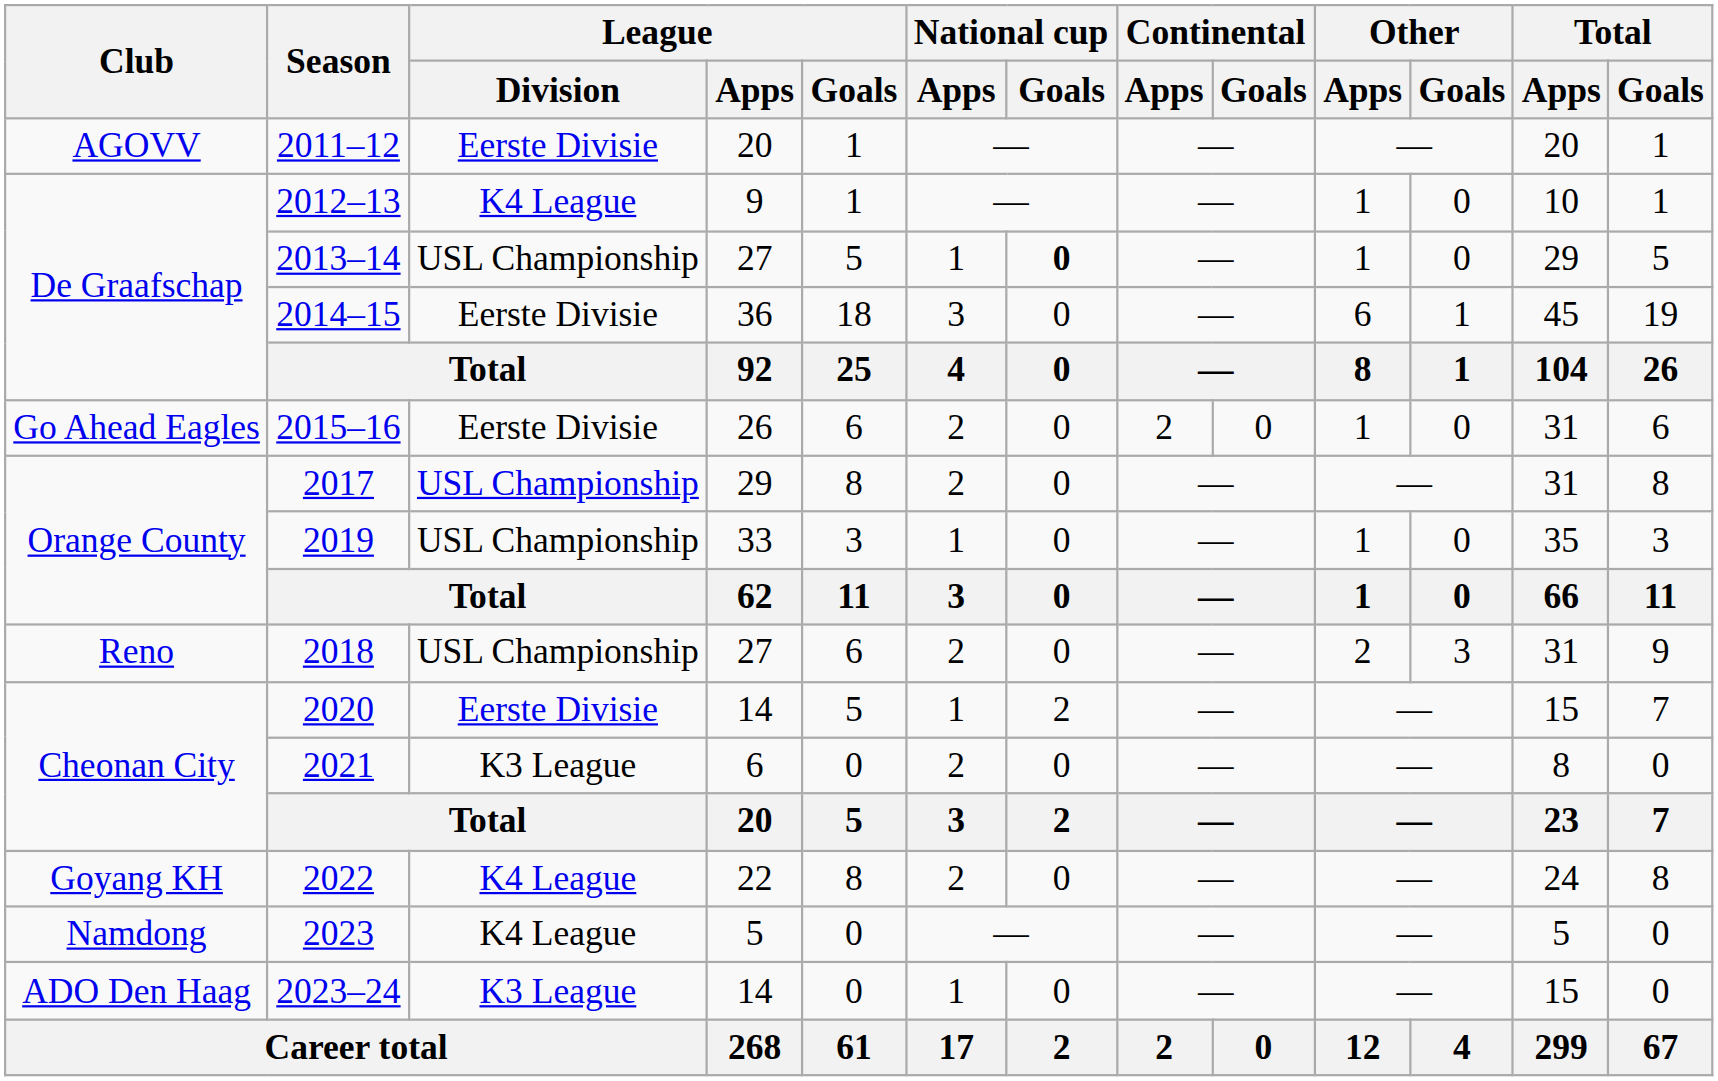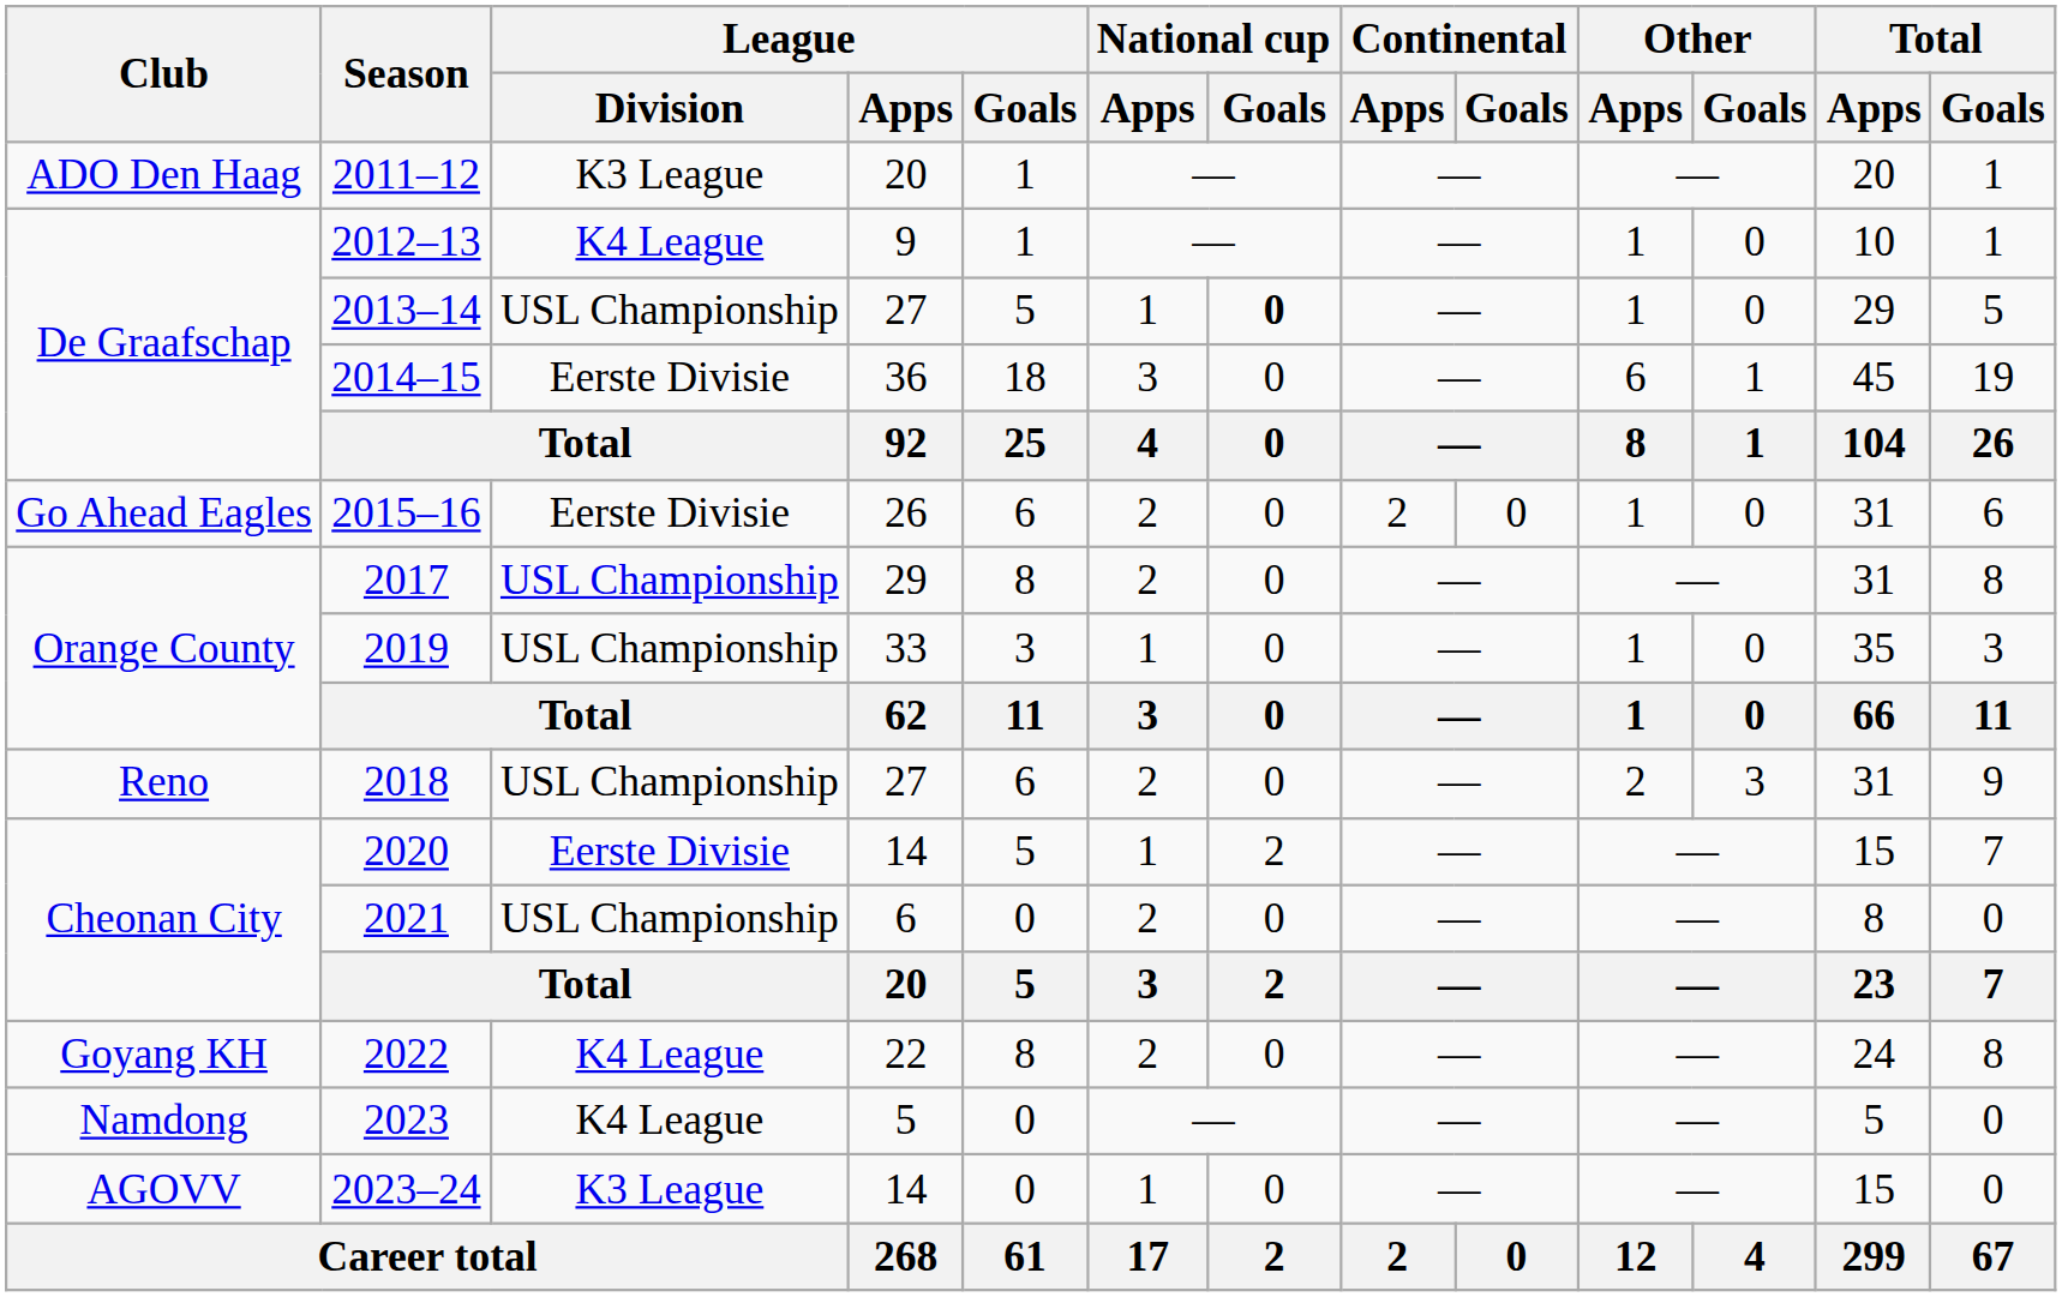 <table class="wikitable" style="text-align:center">
 <tr>
 <th rowspan="2">Club</th>
 <th rowspan="2">Season</th>
 <th colspan="3">League</th>
 <th colspan="2">National cup</th>
 <th colspan="2">Continental</th>
 <th colspan="2">Other</th>
 <th colspan="2">Total</th>
 </tr>
 <tr>
 <th>Division</th>
 <th>Apps</th>
 <th>Goals</th>
 <th>Apps</th>
 <th>Goals</th>
 <th>Apps</th>
 <th>Goals</th>
 <th>Apps</th>
 <th>Goals</th>
 <th>Apps</th>
 <th>Goals</th>
 </tr>
 <tr>
-<td><a href='#'>AGOVV</a></td>
+<td><a href='#'>ADO Den Haag</a></td>
 <td><a href='#'>2011–12</a></td>
-<td><a href='#'>Eerste Divisie</a></td>
+<td>K3 League</td>
 <td>20</td>
 <td>1</td>
 <td colspan="2">—</td>
 <td colspan="2">—</td>
 <td colspan="2">—</td>
 <td>20</td>
 <td>1</td>
 </tr>
 <tr>
 <td rowspan="4"><a href='#'>De Graafschap</a></td>
 <td><a href='#'>2012–13</a></td>
 <td><a href='#'>K4 League</a></td>
 <td>9</td>
 <td>1</td>
 <td colspan="2">—</td>
 <td colspan="2">—</td>
 <td>1</td>
 <td>0</td>
 <td>10</td>
 <td>1</td>
 </tr>
 <tr>
 <td><a href='#'>2013–14</a></td>
 <td>USL Championship</td>
 <td>27</td>
 <td>5</td>
 <td>1</td>
 <td><strong>0</strong></td>
 <td colspan="2">—</td>
 <td>1</td>
 <td>0</td>
 <td>29</td>
 <td>5</td>
 </tr>
 <tr>
 <td><a href='#'>2014–15</a></td>
 <td>Eerste Divisie</td>
 <td>36</td>
 <td>18</td>
 <td>3</td>
 <td>0</td>
 <td colspan="2">—</td>
 <td>6</td>
 <td>1</td>
 <td>45</td>
 <td>19</td>
 </tr>
 <tr>
 <th colspan="2">Total</th>
 <th>92</th>
 <th>25</th>
 <th>4</th>
 <th>0</th>
 <th colspan="2">—</th>
 <th>8</th>
 <th>1</th>
 <th>104</th>
 <th>26</th>
 </tr>
 <tr>
 <td><a href='#'>Go Ahead Eagles</a></td>
 <td><a href='#'>2015–16</a></td>
 <td>Eerste Divisie</td>
 <td>26</td>
 <td>6</td>
 <td>2</td>
 <td>0</td>
 <td>2</td>
 <td>0</td>
 <td>1</td>
 <td>0</td>
 <td>31</td>
 <td>6</td>
 </tr>
 <tr>
 <td rowspan="3"><a href='#'>Orange County</a></td>
 <td><a href='#'>2017</a></td>
 <td><a href='#'>USL Championship</a></td>
 <td>29</td>
 <td>8</td>
 <td>2</td>
 <td>0</td>
 <td colspan="2">—</td>
 <td colspan="2">—</td>
 <td>31</td>
 <td>8</td>
 </tr>
 <tr>
 <td><a href='#'>2019</a></td>
 <td>USL Championship</td>
 <td>33</td>
 <td>3</td>
 <td>1</td>
 <td>0</td>
 <td colspan="2">—</td>
 <td>1</td>
 <td>0</td>
 <td>35</td>
 <td>3</td>
 </tr>
 <tr>
 <th colspan="2">Total</th>
 <th>62</th>
 <th>11</th>
 <th>3</th>
 <th>0</th>
 <th colspan="2">—</th>
 <th>1</th>
 <th>0</th>
 <th>66</th>
 <th>11</th>
 </tr>
 <tr>
 <td><a href='#'>Reno</a></td>
 <td><a href='#'>2018</a></td>
 <td>USL Championship</td>
 <td>27</td>
 <td>6</td>
 <td>2</td>
 <td>0</td>
 <td colspan="2">—</td>
 <td>2</td>
 <td>3</td>
 <td>31</td>
 <td>9</td>
 </tr>
 <tr>
 <td rowspan="3"><a href='#'>Cheonan City</a></td>
 <td><a href='#'>2020</a></td>
 <td><a href='#'>Eerste Divisie</a></td>
 <td>14</td>
 <td>5</td>
 <td>1</td>
 <td>2</td>
 <td colspan="2">—</td>
 <td colspan="2">—</td>
 <td>15</td>
 <td>7</td>
 </tr>
 <tr>
 <td><a href='#'>2021</a></td>
-<td>K3 League</td>
+<td>USL Championship</td>
 <td>6</td>
 <td>0</td>
 <td>2</td>
 <td>0</td>
 <td colspan="2">—</td>
 <td colspan="2">—</td>
 <td>8</td>
 <td>0</td>
 </tr>
 <tr>
 <th colspan="2">Total</th>
 <th>20</th>
 <th>5</th>
 <th>3</th>
 <th>2</th>
 <th colspan="2">—</th>
 <th colspan="2">—</th>
 <th>23</th>
 <th>7</th>
 </tr>
 <tr>
 <td><a href='#'>Goyang KH</a></td>
 <td><a href='#'>2022</a></td>
 <td><a href='#'>K4 League</a></td>
 <td>22</td>
 <td>8</td>
 <td>2</td>
 <td>0</td>
 <td colspan="2">—</td>
 <td colspan="2">—</td>
 <td>24</td>
 <td>8</td>
 </tr>
 <tr>
 <td><a href='#'>Namdong</a></td>
 <td><a href='#'>2023</a></td>
 <td>K4 League</td>
 <td>5</td>
 <td>0</td>
 <td colspan="2">—</td>
 <td colspan="2">—</td>
 <td colspan="2">—</td>
 <td>5</td>
 <td>0</td>
 </tr>
 <tr>
-<td><a href='#'>ADO Den Haag</a></td>
+<td><a href='#'>AGOVV</a></td>
 <td><a href='#'>2023–24</a></td>
 <td><a href='#'>K3 League</a></td>
 <td>14</td>
 <td>0</td>
 <td>1</td>
 <td>0</td>
 <td colspan="2">—</td>
 <td colspan="2">—</td>
 <td>15</td>
 <td>0</td>
 </tr>
 <tr>
 <th colspan="3">Career total</th>
 <th>268</th>
 <th>61</th>
 <th>17</th>
 <th>2</th>
 <th>2</th>
 <th>0</th>
 <th>12</th>
 <th>4</th>
 <th>299</th>
 <th>67</th>
 </tr>
 </table>
